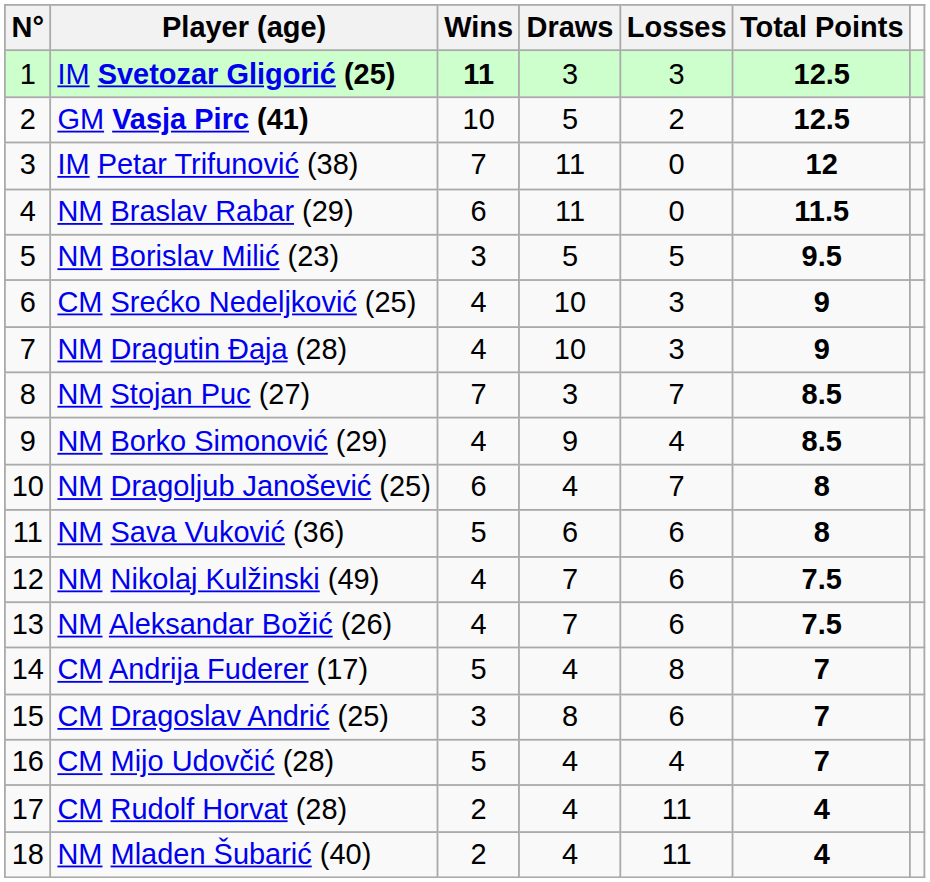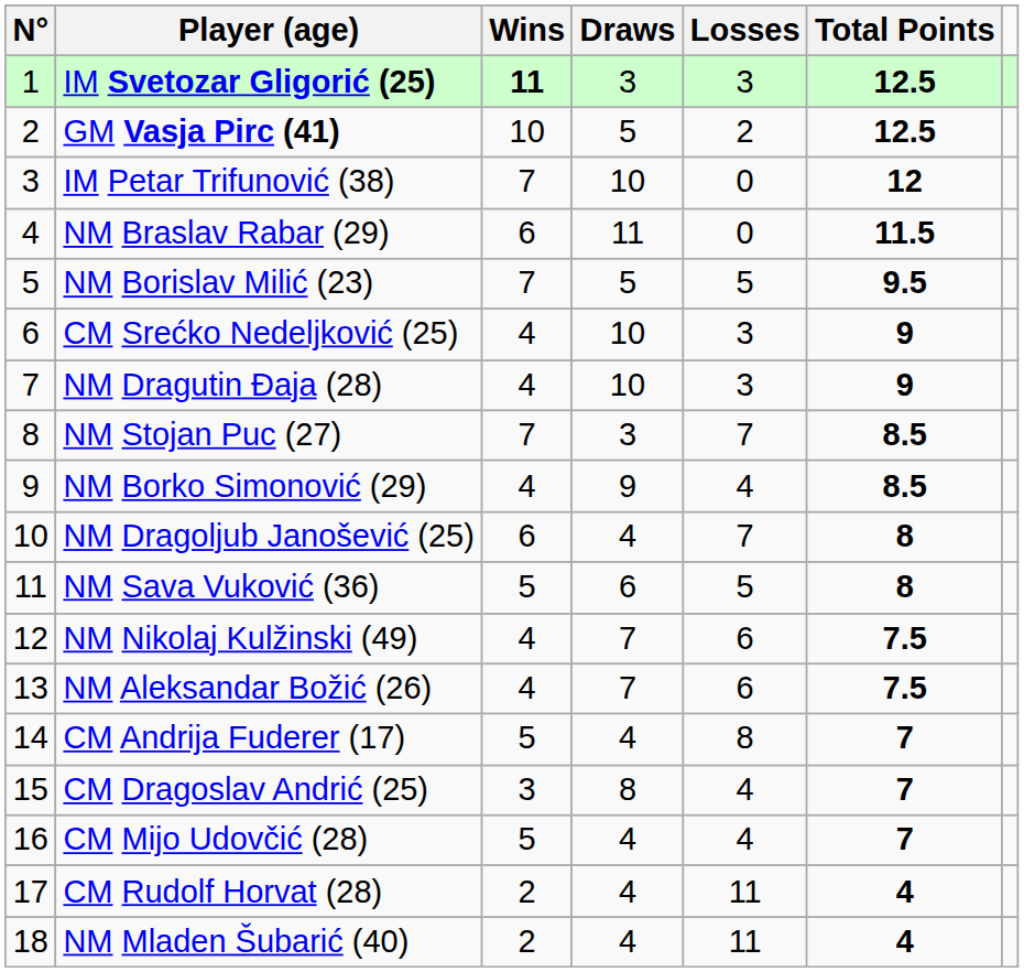 <table class="wikitable" border="1">
 <tr>
 <th>N°</th>
 <th>Player (age)</th>
 <th>Wins</th>
 <th>Draws</th>
 <th>Losses</th>
 <th>Total Points</th>
 </tr>
 <tr align=center style="background:#ccffcc;">
 <td>1</td>
 <td align=left> <a href='#'>IM</a> <strong><a href='#'>Svetozar Gligorić</a> (25)</strong></td>
 <td><strong>11</strong></td>
 <td>3</td>
 <td>3</td>
 <td><strong>12.5</strong></td>
 <td align=center></td>
 </tr>
 <tr align=center>
 <td>2</td>
 <td align=left> <a href='#'>GM</a> <strong><a href='#'>Vasja Pirc</a> (41)</strong></td>
 <td>10</td>
 <td>5</td>
 <td>2</td>
 <td><strong>12.5</strong></td>
 <td align=center></td>
 </tr>
 <tr align=center>
 <td>3</td>
 <td align=left> <a href='#'>IM</a> <a href='#'>Petar Trifunović</a> (38)</td>
 <td>7</td>
-<td>11</td>
+<td>10</td>
 <td>0</td>
 <td><strong>12</strong></td>
 <td align=center></td>
 </tr>
 <tr align=center>
 <td>4</td>
 <td align=left> <a href='#'>NM</a> <a href='#'>Braslav Rabar</a> (29)</td>
 <td>6</td>
 <td>11</td>
 <td>0</td>
 <td><strong>11.5</strong></td>
 <td align=center></td>
 </tr>
 <tr align=center>
 <td>5</td>
 <td align=left> <a href='#'>NM</a> <a href='#'>Borislav Milić</a> (23)</td>
-<td>3</td>
+<td>7</td>
 <td>5</td>
 <td>5</td>
 <td><strong>9.5</strong></td>
 <td align=center></td>
 </tr>
 <tr align=center>
 <td>6</td>
 <td align=left> <a href='#'>CM</a> <a href='#'>Srećko Nedeljković</a> (25)</td>
 <td>4</td>
 <td>10</td>
 <td>3</td>
 <td><strong>9</strong></td>
 <td align=center></td>
 </tr>
 <tr align=center>
 <td>7</td>
 <td align=left> <a href='#'>NM</a> <a href='#'>Dragutin Đaja</a> (28)</td>
 <td>4</td>
 <td>10</td>
 <td>3</td>
 <td><strong>9</strong></td>
 <td align=center></td>
 </tr>
 <tr align=center>
 <td>8</td>
 <td align=left> <a href='#'>NM</a> <a href='#'>Stojan Puc</a> (27)</td>
 <td>7</td>
 <td>3</td>
 <td>7</td>
 <td><strong>8.5</strong></td>
 <td align=center></td>
 </tr>
 <tr align=center>
 <td>9</td>
 <td align=left> <a href='#'>NM</a> <a href='#'>Borko Simonović</a> (29)</td>
 <td>4</td>
 <td>9</td>
 <td>4</td>
 <td><strong>8.5</strong></td>
 <td align=center></td>
 </tr>
 <tr align=center>
 <td>10</td>
 <td align=left> <a href='#'>NM</a> <a href='#'>Dragoljub Janošević</a> (25)</td>
 <td>6</td>
 <td>4</td>
 <td>7</td>
 <td><strong>8</strong></td>
 <td align=center></td>
 </tr>
 <tr align=center>
 <td>11</td>
 <td align=left> <a href='#'>NM</a> <a href='#'>Sava Vuković</a> (36)</td>
 <td>5</td>
 <td>6</td>
-<td>6</td>
+<td>5</td>
 <td><strong>8</strong></td>
 <td align=center></td>
 </tr>
 <tr align=center>
 <td>12</td>
 <td align=left> <a href='#'>NM</a> <a href='#'>Nikolaj Kulžinski</a> (49)</td>
 <td>4</td>
 <td>7</td>
 <td>6</td>
 <td><strong>7.5</strong></td>
 <td align=center></td>
 </tr>
 <tr align=center>
 <td>13</td>
 <td align=left> <a href='#'>NM</a> <a href='#'>Aleksandar Božić</a> (26)</td>
 <td>4</td>
 <td>7</td>
 <td>6</td>
 <td><strong>7.5</strong></td>
 <td align=center></td>
 </tr>
 <tr align=center>
 <td>14</td>
 <td align=left> <a href='#'>CM</a> <a href='#'>Andrija Fuderer</a> (17)</td>
 <td>5</td>
 <td>4</td>
 <td>8</td>
 <td><strong>7</strong></td>
 <td align=center></td>
 </tr>
 <tr align=center>
 <td>15</td>
 <td align=left> <a href='#'>CM</a> <a href='#'>Dragoslav Andrić</a> (25)</td>
 <td>3</td>
 <td>8</td>
-<td>6</td>
+<td>4</td>
 <td><strong>7</strong></td>
 <td align=center></td>
 </tr>
 <tr align=center>
 <td>16</td>
 <td align=left> <a href='#'>CM</a> <a href='#'>Mijo Udovčić</a> (28)</td>
 <td>5</td>
 <td>4</td>
 <td>4</td>
 <td><strong>7</strong></td>
 <td align=center></td>
 </tr>
 <tr align=center>
 <td>17</td>
 <td align=left> <a href='#'>CM</a> <a href='#'>Rudolf Horvat</a> (28)</td>
 <td>2</td>
 <td>4</td>
 <td>11</td>
 <td><strong>4</strong></td>
 <td align=center></td>
 </tr>
 <tr align=center>
 <td>18</td>
 <td align=left> <a href='#'>NM</a> <a href='#'>Mladen Šubarić</a> (40)</td>
 <td>2</td>
 <td>4</td>
 <td>11</td>
 <td><strong>4</strong></td>
 <td align=center></td>
 </tr>
 </table>
